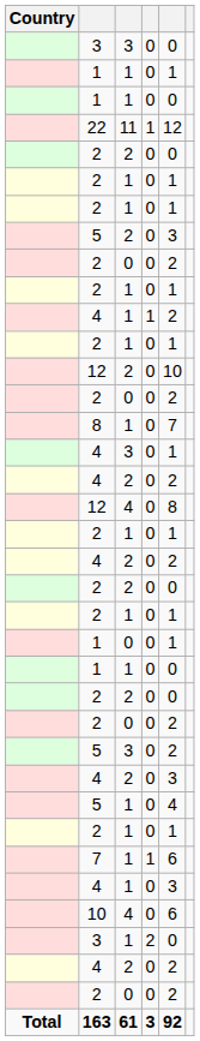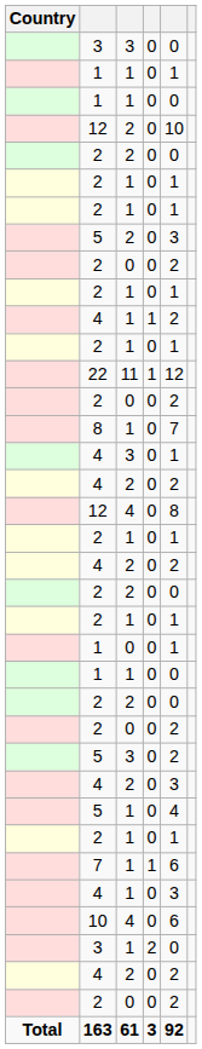 <table class="wikitable sortable" style="text-align:center">
 <tr>
 <th>Country</th>
 <th></th>
 <th></th>
 <th></th>
 <th></th>
 <th></th>
 </tr>
 <tr>
 <td style="background:#dfd;" align=left></td>
 <td>3</td>
 <td>3</td>
 <td>0</td>
 <td>0</td>
 <td></td>
 </tr>
 <tr>
 <td style="background:#fdd;" align=left></td>
 <td>1</td>
 <td>1</td>
 <td>0</td>
 <td>1</td>
 <td></td>
 </tr>
 <tr>
 <td style="background:#dfd;" align=left></td>
 <td>1</td>
 <td>1</td>
 <td>0</td>
 <td>0</td>
 <td></td>
 </tr>
 <tr>
 <td style="background:#fdd;" align=left></td>
-<td>22</td>
-<td>11</td>
-<td>1</td>
 <td>12</td>
+<td>2</td>
+<td>0</td>
+<td>10</td>
 <td></td>
 </tr>
 <tr>
 <td style="background:#dfd;" align=left></td>
 <td>2</td>
 <td>2</td>
 <td>0</td>
 <td>0</td>
 <td></td>
 </tr>
 <tr>
 <td style="background:#ffd;" align=left></td>
 <td>2</td>
 <td>1</td>
 <td>0</td>
 <td>1</td>
 <td></td>
 </tr>
 <tr>
 <td style="background:#ffd;" align=left></td>
 <td>2</td>
 <td>1</td>
 <td>0</td>
 <td>1</td>
 <td></td>
 </tr>
 <tr>
 <td style="background:#fdd;" align=left></td>
 <td>5</td>
 <td>2</td>
 <td>0</td>
 <td>3</td>
 <td></td>
 </tr>
 <tr>
 <td style="background:#fdd;" align=left></td>
 <td>2</td>
 <td>0</td>
 <td>0</td>
 <td>2</td>
 <td></td>
 </tr>
 <tr>
 <td style="background:#ffd;" align=left></td>
 <td>2</td>
 <td>1</td>
 <td>0</td>
 <td>1</td>
 <td></td>
 </tr>
 <tr>
 <td style="background:#fdd;" align=left></td>
 <td>4</td>
 <td>1</td>
 <td>1</td>
 <td>2</td>
 <td></td>
 </tr>
 <tr>
 <td style="background:#ffd;" align=left></td>
 <td>2</td>
 <td>1</td>
 <td>0</td>
 <td>1</td>
 <td></td>
 </tr>
 <tr>
 <td style="background:#fdd;" align=left></td>
+<td>22</td>
+<td>11</td>
+<td>1</td>
 <td>12</td>
-<td>2</td>
-<td>0</td>
-<td>10</td>
 <td></td>
 </tr>
 <tr>
 <td style="background:#fdd;" align=left></td>
 <td>2</td>
 <td>0</td>
 <td>0</td>
 <td>2</td>
 <td></td>
 </tr>
 <tr>
 <td style="background:#fdd;" align=left></td>
 <td>8</td>
 <td>1</td>
 <td>0</td>
 <td>7</td>
 <td></td>
 </tr>
 <tr>
 <td style="background:#dfd;" align=left></td>
 <td>4</td>
 <td>3</td>
 <td>0</td>
 <td>1</td>
 <td></td>
 </tr>
 <tr>
 <td style="background:#ffd;" align=left></td>
 <td>4</td>
 <td>2</td>
 <td>0</td>
 <td>2</td>
 <td></td>
 </tr>
 <tr>
 <td style="background:#fdd;" align=left></td>
 <td>12</td>
 <td>4</td>
 <td>0</td>
 <td>8</td>
 <td></td>
 </tr>
 <tr>
 <td style="background:#ffd;" align=left></td>
 <td>2</td>
 <td>1</td>
 <td>0</td>
 <td>1</td>
 <td></td>
 </tr>
 <tr>
 <td style="background:#ffd;" align=left></td>
 <td>4</td>
 <td>2</td>
 <td>0</td>
 <td>2</td>
 <td></td>
 </tr>
 <tr>
 <td style="background:#dfd;" align=left></td>
 <td>2</td>
 <td>2</td>
 <td>0</td>
 <td>0</td>
 <td></td>
 </tr>
 <tr>
 <td style="background:#ffd;" align=left></td>
 <td>2</td>
 <td>1</td>
 <td>0</td>
 <td>1</td>
 <td></td>
 </tr>
 <tr>
 <td style="background:#fdd;" align=left></td>
 <td>1</td>
 <td>0</td>
 <td>0</td>
 <td>1</td>
 <td></td>
 </tr>
 <tr>
 <td style="background:#dfd;" align=left></td>
 <td>1</td>
 <td>1</td>
 <td>0</td>
 <td>0</td>
 <td></td>
 </tr>
 <tr>
 <td style="background:#dfd;" align=left></td>
 <td>2</td>
 <td>2</td>
 <td>0</td>
 <td>0</td>
 <td></td>
 </tr>
 <tr>
 <td style="background:#fdd;" align=left></td>
 <td>2</td>
 <td>0</td>
 <td>0</td>
 <td>2</td>
 <td></td>
 </tr>
 <tr>
 <td style="background:#dfd;" align=left></td>
 <td>5</td>
 <td>3</td>
 <td>0</td>
 <td>2</td>
 <td></td>
 </tr>
 <tr>
 <td style="background:#FDD;" align=left></td>
 <td>4</td>
 <td>2</td>
 <td>0</td>
 <td>3</td>
 <td></td>
 </tr>
 <tr>
 <td style="background:#FDD;" align=left></td>
 <td>5</td>
 <td>1</td>
 <td>0</td>
 <td>4</td>
 <td></td>
 </tr>
 <tr>
 <td style="background:#ffd;" align=left></td>
 <td>2</td>
 <td>1</td>
 <td>0</td>
 <td>1</td>
 <td></td>
 </tr>
 <tr>
 <td style="background:#fdd;" align=left></td>
 <td>7</td>
 <td>1</td>
 <td>1</td>
 <td>6</td>
 <td></td>
 </tr>
 <tr>
 <td style="background:#fdd;" align=left></td>
 <td>4</td>
 <td>1</td>
 <td>0</td>
 <td>3</td>
 <td></td>
 </tr>
 <tr>
 <td style="background:#fdd;" align=left></td>
 <td>10</td>
 <td>4</td>
 <td>0</td>
 <td>6</td>
 <td></td>
 </tr>
 <tr>
 <td style="background:#fdd;" align=left></td>
 <td>3</td>
 <td>1</td>
 <td>2</td>
 <td>0</td>
 <td></td>
 </tr>
 <tr>
 <td style="background:#ffd;" align=left></td>
 <td>4</td>
 <td>2</td>
 <td>0</td>
 <td>2</td>
 <td></td>
 </tr>
 <tr>
 <td style="background:#fdd;" align=left></td>
 <td>2</td>
 <td>0</td>
 <td>0</td>
 <td>2</td>
 <td></td>
 </tr>
 <tr class="sortbottom">
 <td><strong>Total</strong></td>
 <td><strong>163</strong></td>
 <td><strong>61</strong></td>
 <td><strong>3</strong></td>
 <td><strong>92</strong></td>
 <td><strong></strong></td>
 </tr>
 </table>
